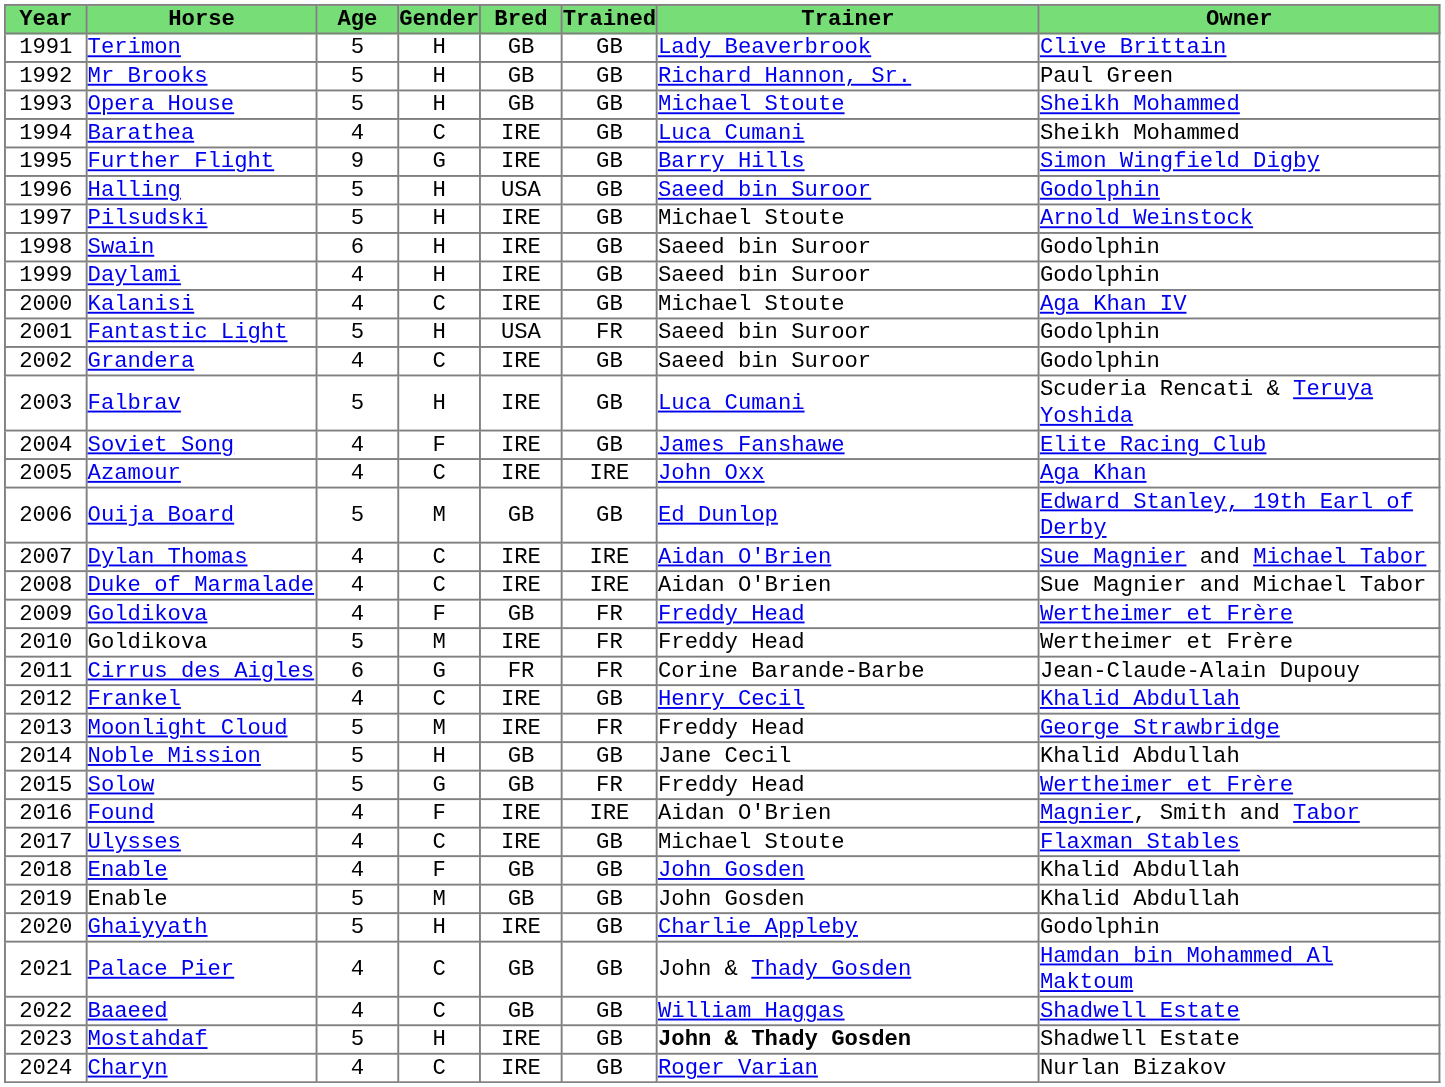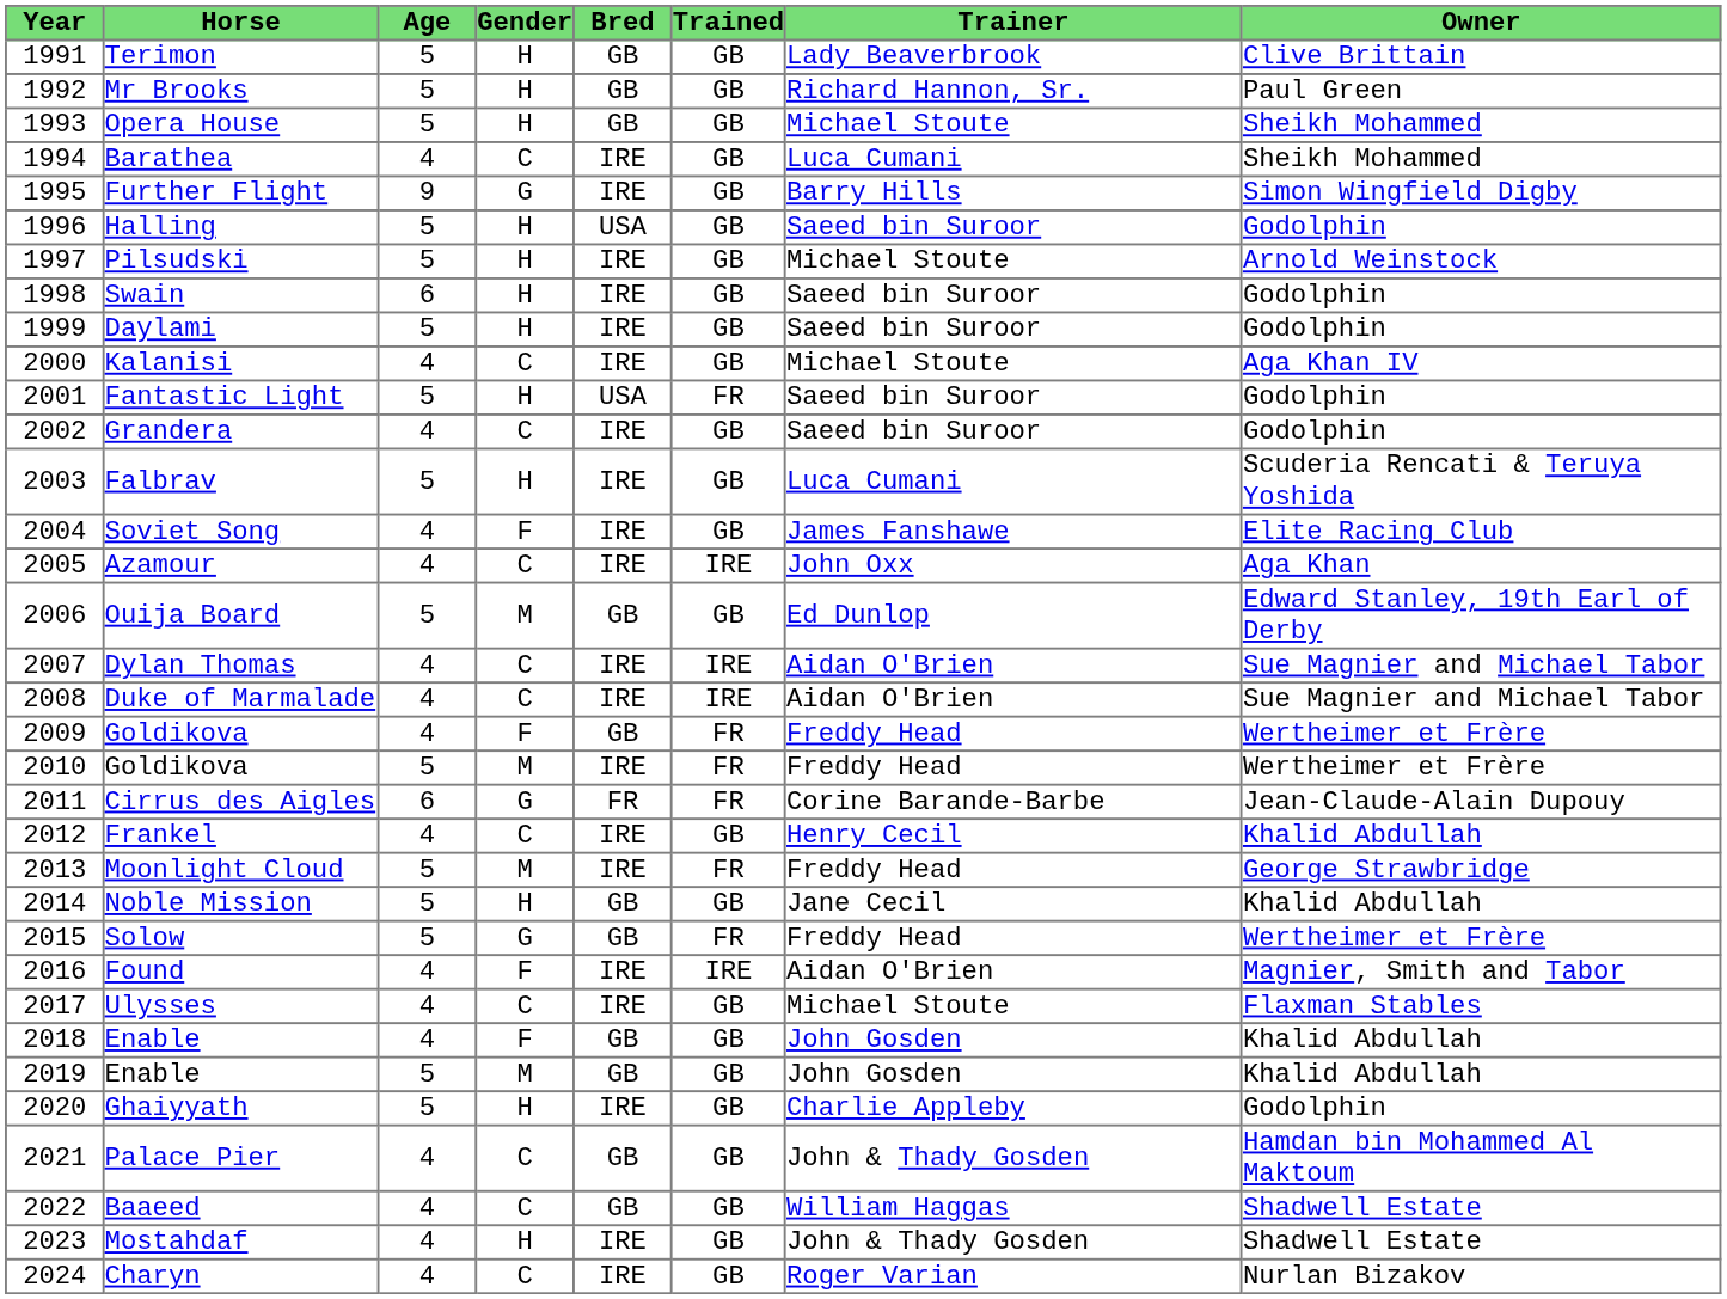 <table class = "sortable" | border="1" cellpadding="0" style="border-collapse: collapse; font-size:90%">
 <tr bgcolor="#77dd77" align="center">
 <th style="width:42px;"><strong>Year</strong><br></th>
 <th style="width:120px;"><strong>Horse</strong><br></th>
 <th style="width:42px;"><strong>Age</strong></th>
 <th style="width:42px;"><strong>Gender</strong></th>
 <th style="width:42px;"><strong>Bred</strong></th>
 <th style="width:42px;"><strong>Trained</strong></th>
 <th style="width:200px;"><strong>Trainer</strong><br></th>
 <th style="width:210px;"><strong>Owner</strong><br></th>
 </tr>
 <tr>
 <td align=center>1991</td>
 <td><a href='#'>Terimon</a></td>
 <td align=center>5</td>
 <td align=center>H</td>
 <td align=center>GB</td>
 <td align=center>GB</td>
 <td><a href='#'>Lady Beaverbrook</a></td>
 <td><a href='#'>Clive Brittain</a></td>
 </tr>
 <tr>
 <td align=center>1992</td>
 <td><a href='#'>Mr Brooks</a></td>
 <td align=center>5</td>
 <td align=center>H</td>
 <td align=center>GB</td>
 <td align=center>GB</td>
 <td><a href='#'>Richard Hannon, Sr.</a></td>
 <td>Paul Green</td>
 </tr>
 <tr>
 <td align=center>1993</td>
 <td><a href='#'>Opera House</a></td>
 <td align=center>5</td>
 <td align=center>H</td>
 <td align=center>GB</td>
 <td align=center>GB</td>
 <td><a href='#'>Michael Stoute</a></td>
 <td><a href='#'>Sheikh Mohammed</a></td>
 </tr>
 <tr>
 <td align=center>1994</td>
 <td><a href='#'>Barathea</a></td>
 <td align=center>4</td>
 <td align=center>C</td>
 <td align=center>IRE</td>
 <td align=center>GB</td>
 <td><a href='#'>Luca Cumani</a></td>
 <td>Sheikh Mohammed</td>
 </tr>
 <tr>
 <td align=center>1995</td>
 <td><a href='#'>Further Flight</a></td>
 <td align=center>9</td>
 <td align=center>G</td>
 <td align=center>IRE</td>
 <td align=center>GB</td>
 <td><a href='#'>Barry Hills</a></td>
 <td><a href='#'>Simon Wingfield Digby</a></td>
 </tr>
 <tr>
 <td align=center>1996</td>
 <td><a href='#'>Halling</a></td>
 <td align=center>5</td>
 <td align=center>H</td>
 <td align=center>USA</td>
 <td align=center>GB</td>
 <td><a href='#'>Saeed bin Suroor</a></td>
 <td><a href='#'>Godolphin</a></td>
 </tr>
 <tr>
 <td align=center>1997</td>
 <td><a href='#'>Pilsudski</a></td>
 <td align=center>5</td>
 <td align=center>H</td>
 <td align=center>IRE</td>
 <td align=center>GB</td>
 <td>Michael Stoute</td>
 <td><a href='#'>Arnold Weinstock</a></td>
 </tr>
 <tr>
 <td align=center>1998</td>
 <td><a href='#'>Swain</a></td>
 <td align=center>6</td>
 <td align=center>H</td>
 <td align=center>IRE</td>
 <td align=center>GB</td>
 <td>Saeed bin Suroor</td>
 <td>Godolphin</td>
 </tr>
 <tr>
 <td align=center>1999</td>
 <td><a href='#'>Daylami</a></td>
-<td align=center>4</td>
+<td align=center>5</td>
 <td align=center>H</td>
 <td align=center>IRE</td>
 <td align=center>GB</td>
 <td>Saeed bin Suroor</td>
 <td>Godolphin</td>
 </tr>
 <tr>
 <td align=center>2000</td>
 <td><a href='#'>Kalanisi</a></td>
 <td align=center>4</td>
 <td align=center>C</td>
 <td align=center>IRE</td>
 <td align=center>GB</td>
 <td>Michael Stoute</td>
 <td><a href='#'>Aga Khan IV</a></td>
 </tr>
 <tr>
 <td align=center>2001</td>
 <td><a href='#'>Fantastic Light</a></td>
 <td align=center>5</td>
 <td align=center>H</td>
 <td align=center>USA</td>
 <td align=center>FR</td>
 <td>Saeed bin Suroor</td>
 <td>Godolphin</td>
 </tr>
 <tr>
 <td align=center>2002</td>
 <td><a href='#'>Grandera</a></td>
 <td align=center>4</td>
 <td align=center>C</td>
 <td align=center>IRE</td>
 <td align=center>GB</td>
 <td>Saeed bin Suroor</td>
 <td>Godolphin</td>
 </tr>
 <tr>
 <td align=center>2003</td>
 <td><a href='#'>Falbrav</a></td>
 <td align=center>5</td>
 <td align=center>H</td>
 <td align=center>IRE</td>
 <td align=center>GB</td>
 <td><a href='#'>Luca Cumani</a></td>
 <td>Scuderia Rencati & <a href='#'>Teruya Yoshida</a></td>
 </tr>
 <tr>
 <td align=center>2004</td>
 <td><a href='#'>Soviet Song</a></td>
 <td align=center>4</td>
 <td align=center>F</td>
 <td align=center>IRE</td>
 <td align=center>GB</td>
 <td><a href='#'>James Fanshawe</a></td>
 <td><a href='#'>Elite Racing Club</a></td>
 </tr>
 <tr>
 <td align=center>2005</td>
 <td><a href='#'>Azamour</a></td>
 <td align=center>4</td>
 <td align=center>C</td>
 <td align=center>IRE</td>
 <td align=center>IRE</td>
 <td><a href='#'>John Oxx</a></td>
 <td><a href='#'>Aga Khan</a></td>
 </tr>
 <tr>
 <td align=center>2006</td>
 <td><a href='#'>Ouija Board</a></td>
 <td align=center>5</td>
 <td align=center>M</td>
 <td align=center>GB</td>
 <td align=center>GB</td>
 <td><a href='#'>Ed Dunlop</a></td>
 <td><a href='#'>Edward Stanley, 19th Earl of Derby</a></td>
 </tr>
 <tr>
 <td align=center>2007</td>
 <td><a href='#'>Dylan Thomas</a></td>
 <td align=center>4</td>
 <td align=center>C</td>
 <td align=center>IRE</td>
 <td align=center>IRE</td>
 <td><a href='#'>Aidan O'Brien</a></td>
 <td><a href='#'>Sue Magnier</a> and <a href='#'>Michael Tabor</a></td>
 </tr>
 <tr>
 <td align=center>2008</td>
 <td><a href='#'>Duke of Marmalade</a></td>
 <td align=center>4</td>
 <td align=center>C</td>
 <td align=center>IRE</td>
 <td align=center>IRE</td>
 <td>Aidan O'Brien</td>
 <td>Sue Magnier and Michael Tabor</td>
 </tr>
 <tr>
 <td align=center>2009</td>
 <td><a href='#'>Goldikova</a></td>
 <td align=center>4</td>
 <td align=center>F</td>
 <td align=center>GB</td>
 <td align=center>FR</td>
 <td><a href='#'>Freddy Head</a></td>
 <td><a href='#'>Wertheimer et Frère</a></td>
 </tr>
 <tr>
 <td align=center>2010</td>
 <td>Goldikova</td>
 <td align=center>5</td>
 <td align=center>M</td>
 <td align=center>IRE</td>
 <td align=center>FR</td>
 <td>Freddy Head</td>
 <td>Wertheimer et Frère</td>
 </tr>
 <tr>
 <td align=center>2011</td>
 <td><a href='#'>Cirrus des Aigles</a></td>
 <td align=center>6</td>
 <td align=center>G</td>
 <td align=center>FR</td>
 <td align=center>FR</td>
 <td>Corine Barande-Barbe</td>
 <td>Jean-Claude-Alain Dupouy</td>
 </tr>
 <tr>
 <td align=center>2012</td>
 <td><a href='#'>Frankel</a></td>
 <td align=center>4</td>
 <td align=center>C</td>
 <td align=center>IRE</td>
 <td align=center>GB</td>
 <td><a href='#'>Henry Cecil</a></td>
 <td><a href='#'>Khalid Abdullah</a></td>
 </tr>
 <tr>
 <td align=center>2013</td>
 <td><a href='#'>Moonlight Cloud</a></td>
 <td align=center>5</td>
 <td align=center>M</td>
 <td align=center>IRE</td>
 <td align=center>FR</td>
 <td>Freddy Head</td>
 <td><a href='#'>George Strawbridge</a></td>
 </tr>
 <tr>
 <td align=center>2014</td>
 <td><a href='#'>Noble Mission</a></td>
 <td align=center>5</td>
 <td align=center>H</td>
 <td align=center>GB</td>
 <td align=center>GB</td>
 <td>Jane Cecil</td>
 <td>Khalid Abdullah</td>
 </tr>
 <tr>
 <td align=center>2015</td>
 <td><a href='#'>Solow</a></td>
 <td align=center>5</td>
 <td align=center>G</td>
 <td align=center>GB</td>
 <td align=center>FR</td>
 <td>Freddy Head</td>
 <td><a href='#'>Wertheimer et Frère</a></td>
 </tr>
 <tr>
 <td align=center>2016</td>
 <td><a href='#'>Found</a></td>
 <td align=center>4</td>
 <td align=center>F</td>
 <td align=center>IRE</td>
 <td align=center>IRE</td>
 <td>Aidan O'Brien</td>
 <td><a href='#'>Magnier</a>, Smith and <a href='#'>Tabor</a></td>
 </tr>
 <tr>
 <td align=center>2017</td>
 <td><a href='#'>Ulysses</a></td>
 <td align=center>4</td>
 <td align=center>C</td>
 <td align=center>IRE</td>
 <td align=center>GB</td>
 <td>Michael Stoute</td>
 <td><a href='#'>Flaxman Stables</a></td>
 </tr>
 <tr>
 <td align=center>2018</td>
 <td><a href='#'>Enable</a></td>
 <td align=center>4</td>
 <td align=center>F</td>
 <td align=center>GB</td>
 <td align=center>GB</td>
 <td><a href='#'>John Gosden</a></td>
 <td>Khalid Abdullah</td>
 </tr>
 <tr>
 <td align=center>2019</td>
 <td>Enable</td>
 <td align=center>5</td>
 <td align=center>M</td>
 <td align=center>GB</td>
 <td align=center>GB</td>
 <td>John Gosden</td>
 <td>Khalid Abdullah</td>
 </tr>
 <tr>
 <td align=center>2020</td>
 <td><a href='#'>Ghaiyyath</a></td>
 <td align=center>5</td>
 <td align=center>H</td>
 <td align=center>IRE</td>
 <td align=center>GB</td>
 <td><a href='#'>Charlie Appleby</a></td>
 <td>Godolphin</td>
 </tr>
 <tr>
 <td align=center>2021</td>
 <td><a href='#'>Palace Pier</a></td>
 <td align=center>4</td>
 <td align=center>C</td>
 <td align=center>GB</td>
 <td align=center>GB</td>
 <td>John & <a href='#'>Thady Gosden</a></td>
 <td><a href='#'>Hamdan bin Mohammed Al Maktoum</a></td>
 </tr>
 <tr>
 <td align=center>2022</td>
 <td><a href='#'>Baaeed</a></td>
 <td align=center>4</td>
 <td align=center>C</td>
 <td align=center>GB</td>
 <td align=center>GB</td>
 <td><a href='#'>William Haggas</a></td>
 <td><a href='#'>Shadwell Estate</a></td>
 </tr>
 <tr>
 <td align=center>2023</td>
 <td><a href='#'>Mostahdaf</a></td>
-<td align=center>5</td>
+<td align=center>4</td>
 <td align=center>H</td>
 <td align=center>IRE</td>
 <td align=center>GB</td>
-<td><strong>John & Thady Gosden</strong></td>
+<td>John & Thady Gosden</td>
 <td>Shadwell Estate</td>
 </tr>
 <tr>
 <td align=center>2024</td>
 <td><a href='#'>Charyn</a></td>
 <td align=center>4</td>
 <td align=center>C</td>
 <td align=center>IRE</td>
 <td align=center>GB</td>
 <td><a href='#'>Roger Varian</a></td>
 <td>Nurlan Bizakov </td>
 </tr>
 </table>
